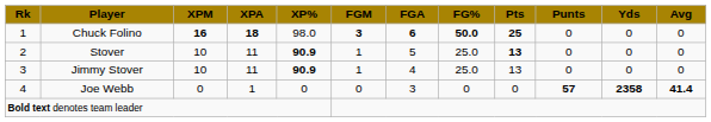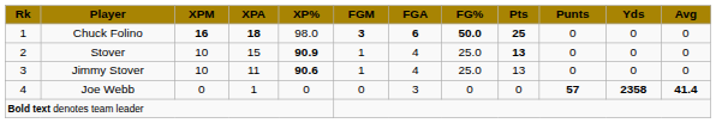 <table class="wikitable" style="width:75%;">
 <tr>
 <th style="background:#A88403;"><span>Rk</span></th>
 <th style="background:#A88403;"><span>Player</span></th>
 <th style="background:#A88403;"><span>XPM</span></th>
 <th style="background:#A88403;"><span>XPA</span></th>
 <th style="background:#A88403;"><span>XP%</span></th>
 <th style="background:#A88403;"><span>FGM</span></th>
 <th style="background:#A88403;"><span>FGA</span></th>
 <th style="background:#A88403;"><span>FG%</span></th>
 <th style="background:#A88403;"><span>Pts</span></th>
 <th style="background:#A88403;"><span>Punts</span></th>
 <th style="background:#A88403;"><span>Yds</span></th>
 <th style="background:#A88403;"><span>Avg</span></th>
 </tr>
 <tr style="text-align:center;">
 <td>1</td>
 <td>Chuck Folino</td>
 <td><strong>16</strong></td>
 <td><strong>18</strong></td>
 <td>98.0</td>
 <td><strong>3</strong></td>
 <td><strong>6</strong></td>
 <td><strong>50.0</strong></td>
 <td><strong>25</strong></td>
 <td>0</td>
 <td>0</td>
 <td>0</td>
 </tr>
 <tr align="center">
 <td>2</td>
 <td>Stover</td>
 <td>10</td>
-<td>11</td>
+<td>15</td>
 <td><strong>90.9</strong></td>
 <td>1</td>
-<td>5</td>
+<td>4</td>
 <td>25.0</td>
 <td><strong>13</strong></td>
 <td>0</td>
 <td>0</td>
 <td>0</td>
 </tr>
 <tr align="center">
 <td>3</td>
 <td>Jimmy Stover</td>
 <td>10</td>
 <td>11</td>
-<td><strong>90.9</strong></td>
+<td><strong>90.6</strong></td>
 <td>1</td>
 <td>4</td>
 <td>25.0</td>
 <td>13</td>
 <td>0</td>
 <td>0</td>
 <td>0</td>
 </tr>
 <tr align="center">
 <td>4</td>
 <td>Joe Webb</td>
 <td>0</td>
 <td>1</td>
 <td>0</td>
 <td>0</td>
 <td>3</td>
 <td>0</td>
 <td>0</td>
 <td><strong>57</strong></td>
 <td><strong>2358</strong></td>
 <td><strong>41.4</strong></td>
 </tr>
 <tr>
 <td colspan=5><small><strong>Bold text</strong> denotes team leader</small></td>
 </tr>
 </table>
